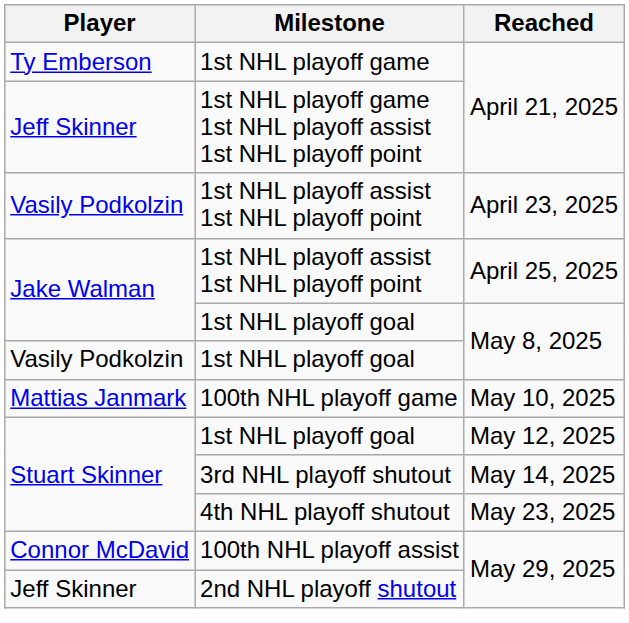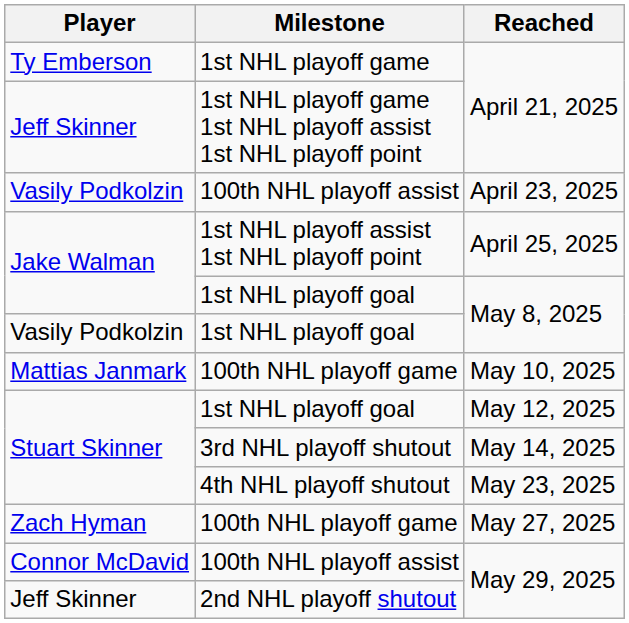 <table class="wikitable">
 <tr>
 <th>Player</th>
 <th>Milestone</th>
 <th data-sort-type="date">Reached</th>
 </tr>
 <tr>
 <td><a href='#'>Ty Emberson</a></td>
 <td>1st NHL playoff game</td>
 <td rowspan="2">April 21, 2025</td>
 </tr>
 <tr>
 <td><a href='#'>Jeff Skinner</a></td>
 <td>1st NHL playoff game<br>1st NHL playoff assist<br>1st NHL playoff point</td>
 </tr>
 <tr>
 <td><a href='#'>Vasily Podkolzin</a></td>
-<td>1st NHL playoff assist<br>1st NHL playoff point</td>
+<td>100th NHL playoff assist</td>
 <td>April 23, 2025</td>
 </tr>
 <tr>
 <td rowspan="2"><a href='#'>Jake Walman</a></td>
 <td>1st NHL playoff assist<br>1st NHL playoff point</td>
 <td>April 25, 2025</td>
 </tr>
 <tr>
 <td>1st NHL playoff goal</td>
 <td rowspan="2">May 8, 2025</td>
 </tr>
 <tr>
 <td>Vasily Podkolzin</td>
 <td>1st NHL playoff goal</td>
 </tr>
 <tr>
 <td><a href='#'>Mattias Janmark</a></td>
 <td>100th NHL playoff game</td>
 <td>May 10, 2025</td>
 </tr>
 <tr>
 <td rowspan="3"><a href='#'>Stuart Skinner</a></td>
 <td>1st NHL playoff goal</td>
 <td>May 12, 2025</td>
 </tr>
 <tr>
 <td>3rd NHL playoff shutout</td>
 <td>May 14, 2025</td>
 </tr>
 <tr>
 <td>4th NHL playoff shutout</td>
 <td>May 23, 2025</td>
 </tr>
 <tr>
+<td><a href='#'>Zach Hyman</a></td>
+<td>100th NHL playoff game</td>
+<td>May 27, 2025</td>
+</tr>
+<tr>
 <td><a href='#'>Connor McDavid</a></td>
 <td>100th NHL playoff assist</td>
 <td rowspan="2">May 29, 2025</td>
 </tr>
 <tr>
 <td>Jeff Skinner</td>
 <td>2nd NHL playoff <a href='#'>shutout</a></td>
 </tr>
 </table>
